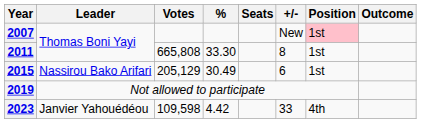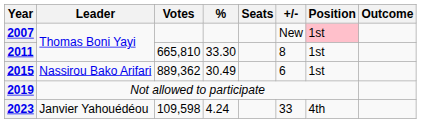 <table class=wikitable>
 <tr>
 <th>Year</th>
 <th>Leader</th>
 <th>Votes</th>
 <th>%</th>
 <th>Seats</th>
 <th>+/-</th>
 <th>Position</th>
 <th>Outcome</th>
 </tr>
 <tr>
 <th><a href='#'>2007</a></th>
 <td rowspan=2><a href='#'>Thomas Boni Yayi</a></td>
 <td></td>
 <td></td>
 <td></td>
 <td>New</td>
 <td style="background: pink;">1st</td>
 <td></td>
 </tr>
 <tr>
 <th><a href='#'>2011</a></th>
-<td>665,808</td>
+<td>665,810</td>
 <td>33.30</td>
 <td></td>
 <td> 8</td>
 <td> 1st</td>
 <td></td>
 </tr>
 <tr>
 <th><a href='#'>2015</a></th>
 <td><a href='#'>Nassirou Bako Arifari</a></td>
-<td>205,129</td>
+<td>889,362</td>
 <td>30.49</td>
 <td></td>
 <td> 6</td>
 <td> 1st</td>
 <td></td>
 </tr>
 <tr>
 <th><a href='#'>2019</a></th>
 <td colspan=6 align=center><em>Not allowed to participate</em></td>
 <td></td>
 </tr>
 <tr>
 <th><a href='#'>2023</a></th>
 <td>Janvier Yahouédéou</td>
 <td>109,598</td>
-<td>4.42</td>
+<td>4.24</td>
 <td></td>
 <td> 33</td>
 <td> 4th</td>
 <td></td>
 </tr>
 </table>
